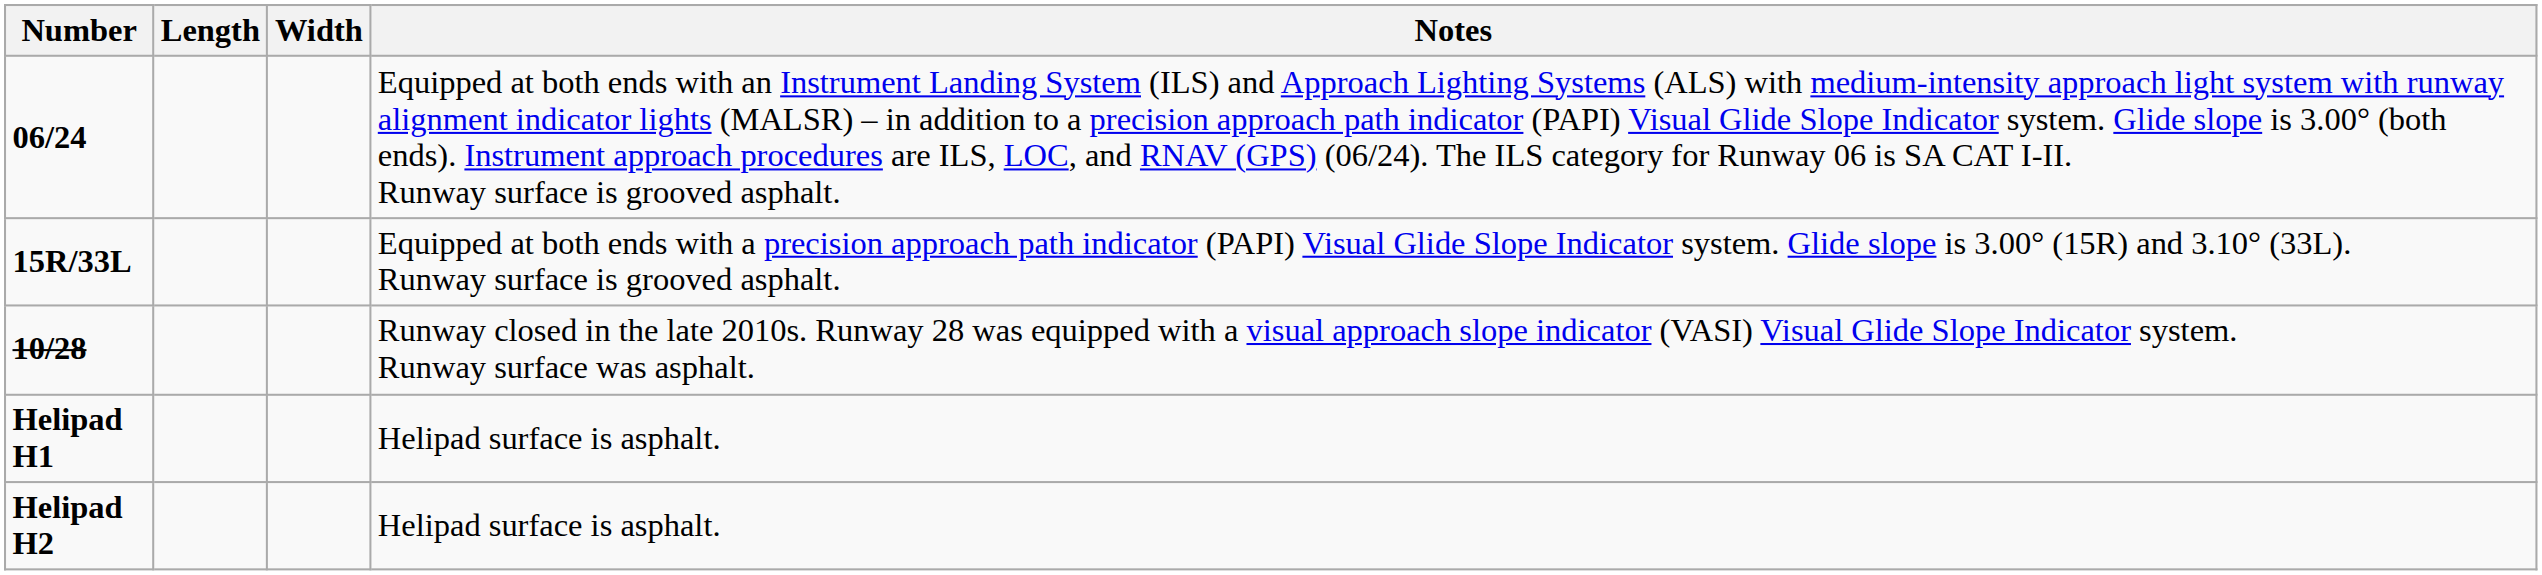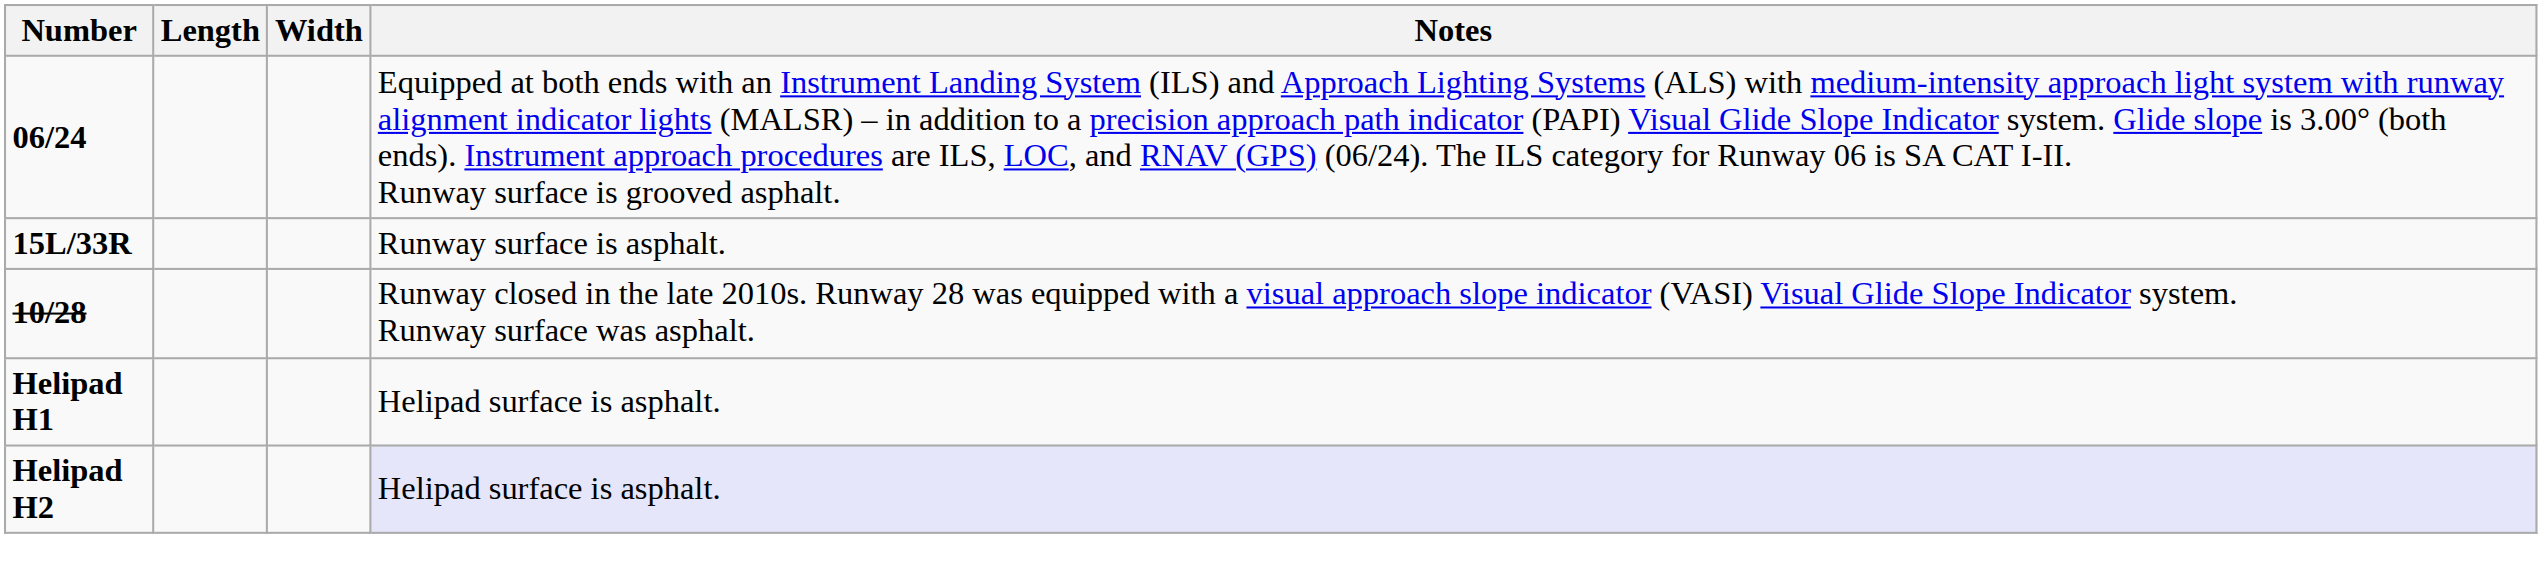 <table class="wikitable">
 <tr>
 <th>Number</th>
 <th>Length</th>
 <th>Width</th>
 <th>Notes</th>
 </tr>
 <tr>
 <td><strong>06/24</strong></td>
 <td></td>
 <td></td>
 <td>Equipped at both ends with an <a href='#'>Instrument Landing System</a> (ILS) and <a href='#'>Approach Lighting Systems</a> (ALS) with <a href='#'>medium-intensity approach light system with runway alignment indicator lights</a> (MALSR) – in addition to a <a href='#'>precision approach path indicator</a> (PAPI) <a href='#'>Visual Glide Slope Indicator</a> system. <a href='#'>Glide slope</a> is 3.00° (both ends). <a href='#'>Instrument approach procedures</a> are ILS, <a href='#'>LOC</a>, and <a href='#'>RNAV (GPS)</a> (06/24). The ILS category for Runway 06 is SA CAT I-II.<br>Runway surface is grooved asphalt.</td>
 </tr>
 <tr>
-<td><strong>15R/33L</strong></td>
+<td><strong>15L/33R</strong></td>
 <td></td>
 <td></td>
-<td>Equipped at both ends with a <a href='#'>precision approach path indicator</a> (PAPI) <a href='#'>Visual Glide Slope Indicator</a> system. <a href='#'>Glide slope</a> is 3.00° (15R) and 3.10° (33L).<br>Runway surface is grooved asphalt.</td>
+<td>Runway surface is asphalt.</td>
 </tr>
 <tr>
 <td><s><strong>10/28</strong></s></td>
 <td><s></s></td>
 <td><s></s></td>
 <td>Runway closed in the late 2010s. Runway 28 was equipped with a <a href='#'>visual approach slope indicator</a> (VASI) <a href='#'>Visual Glide Slope Indicator</a> system.<br>Runway surface was asphalt.</td>
 </tr>
 <tr>
 <td><strong>Helipad H1</strong></td>
 <td></td>
 <td></td>
 <td>Helipad surface is asphalt.</td>
 </tr>
 <tr>
 <td><strong>Helipad H2</strong></td>
 <td></td>
 <td></td>
-<td>Helipad surface is asphalt.</td>
+<td style="background: lavender;">Helipad surface is asphalt.</td>
 </tr>
 </table>
